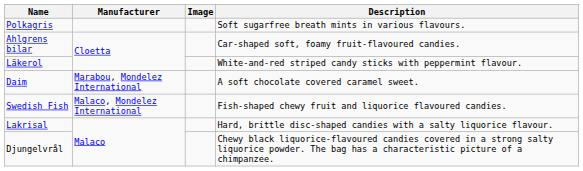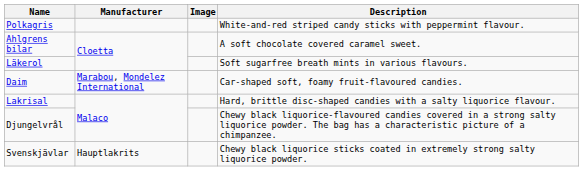 <table class="wikitable sortable">
 <tr>
 <th>Name</th>
 <th>Manufacturer</th>
 <th class="unsortable">Image</th>
 <th>Description</th>
 </tr>
 <tr>
 <td><a href='#'>Polkagris</a></td>
 <td></td>
 <td></td>
-<td>Soft sugarfree breath mints in various flavours.</td>
+<td>White-and-red striped candy sticks with peppermint flavour.</td>
 </tr>
 <tr>
 <td><a href='#'>Ahlgrens bilar</a></td>
 <td rowspan="2"><a href='#'>Cloetta</a></td>
 <td></td>
-<td>Car-shaped soft, foamy fruit-flavoured candies.</td>
+<td>A soft chocolate covered caramel sweet.</td>
 </tr>
 <tr>
 <td><a href='#'>Läkerol</a></td>
 <td></td>
-<td>White-and-red striped candy sticks with peppermint flavour.</td>
+<td>Soft sugarfree breath mints in various flavours.</td>
 </tr>
 <tr>
 <td><a href='#'>Daim</a></td>
 <td><a href='#'>Marabou</a>, <a href='#'>Mondelez International</a></td>
 <td></td>
-<td>A soft chocolate covered caramel sweet.</td>
-</tr>
-<tr>
-<td><a href='#'>Swedish Fish</a></td>
-<td><a href='#'>Malaco</a>, <a href='#'>Mondelez International</a></td>
-<td></td>
-<td>Fish-shaped chewy fruit and liquorice flavoured candies.</td>
+<td>Car-shaped soft, foamy fruit-flavoured candies.</td>
 </tr>
 <tr>
 <td><a href='#'>Lakrisal</a></td>
 <td rowspan="2"><a href='#'>Malaco</a></td>
 <td></td>
 <td>Hard, brittle disc-shaped candies with a salty liquorice flavour.</td>
 </tr>
 <tr>
 <td>Djungelvrål</td>
 <td></td>
 <td>Chewy black liquorice-flavoured candies covered in a strong salty liquorice powder. The bag has a characteristic picture of a chimpanzee.</td>
 </tr>
+<tr>
+<td>Svenskjävlar</td>
+<td>Hauptlakrits</td>
+<td></td>
+<td>Chewy black liquorice sticks coated in extremely strong salty liquorice powder.</td>
+</tr>
 </table>
